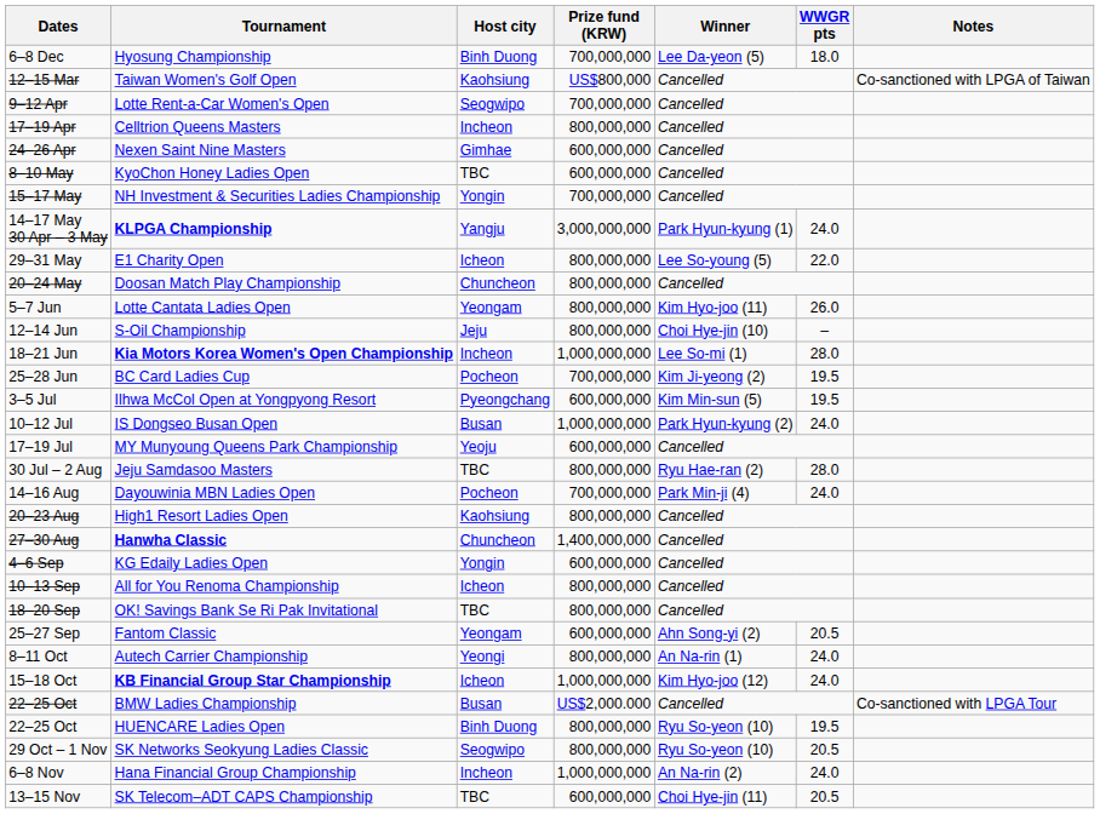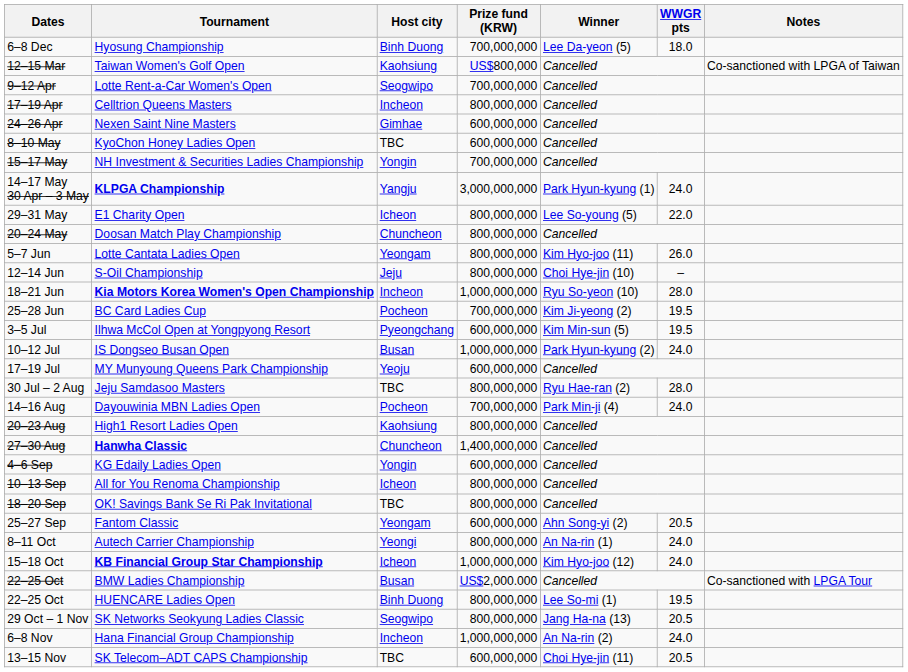 <table class="wikitable sortable" style="font-size:95%;">
 <tr>
 <th>Dates</th>
 <th>Tournament</th>
 <th>Host city</th>
 <th>Prize fund<br>(KRW)</th>
 <th>Winner</th>
 <th><a href='#'>WWGR</a><br>pts</th>
 <th>Notes</th>
 </tr>
 <tr>
 <td>6–8 Dec</td>
 <td><a href='#'>Hyosung Championship</a></td>
 <td> <a href='#'>Binh Duong</a></td>
 <td align=right>700,000,000</td>
 <td> <a href='#'>Lee Da-yeon</a> (5)</td>
 <td align=center>18.0</td>
 <td></td>
 </tr>
 <tr>
 <td><s>12–15 Mar</s></td>
 <td><a href='#'>Taiwan Women's Golf Open</a></td>
 <td> <a href='#'>Kaohsiung</a></td>
 <td align=right><a href='#'>US$</a>800,000</td>
 <td colspan=2><em>Cancelled</em></td>
 <td>Co-sanctioned with LPGA of Taiwan</td>
 </tr>
 <tr>
 <td><s>9–12 Apr</s></td>
 <td><a href='#'>Lotte Rent-a-Car Women's Open</a></td>
 <td> <a href='#'>Seogwipo</a></td>
 <td align=right>700,000,000</td>
 <td colspan=2><em>Cancelled</em></td>
 <td></td>
 </tr>
 <tr>
 <td><s>17–19 Apr</s></td>
 <td><a href='#'>Celltrion Queens Masters</a></td>
 <td> <a href='#'>Incheon</a></td>
 <td align=right>800,000,000</td>
 <td colspan=2><em>Cancelled</em></td>
 <td></td>
 </tr>
 <tr>
 <td><s>24–26 Apr</s></td>
 <td><a href='#'>Nexen Saint Nine Masters</a></td>
 <td> <a href='#'>Gimhae</a></td>
 <td align=right>600,000,000</td>
 <td colspan=2><em>Cancelled</em></td>
 <td></td>
 </tr>
 <tr>
 <td><s>8–10 May</s></td>
 <td><a href='#'>KyoChon Honey Ladies Open</a></td>
 <td> TBC</td>
 <td align=right>600,000,000</td>
 <td colspan=2><em>Cancelled</em></td>
 <td></td>
 </tr>
 <tr>
 <td><s>15–17 May</s></td>
 <td><a href='#'>NH Investment & Securities Ladies Championship</a></td>
 <td> <a href='#'>Yongin</a></td>
 <td align=right>700,000,000</td>
 <td colspan=2><em>Cancelled</em></td>
 <td></td>
 </tr>
 <tr>
 <td>14–17 May<br><s>30 Apr – 3 May</s></td>
 <td><strong><a href='#'>KLPGA Championship</a></strong></td>
 <td> <a href='#'>Yangju</a></td>
 <td align=right>3,000,000,000</td>
 <td> <a href='#'>Park Hyun-kyung</a> (1)</td>
 <td align=center>24.0</td>
 <td></td>
 </tr>
 <tr>
 <td>29–31 May</td>
 <td><a href='#'>E1 Charity Open</a></td>
 <td> <a href='#'>Icheon</a></td>
 <td align=right>800,000,000</td>
 <td> <a href='#'>Lee So-young</a> (5)</td>
 <td align=center>22.0</td>
 <td></td>
 </tr>
 <tr>
 <td><s>20–24 May</s></td>
 <td><a href='#'>Doosan Match Play Championship</a></td>
 <td> <a href='#'>Chuncheon</a></td>
 <td align=right>800,000,000</td>
 <td colspan=2><em>Cancelled</em></td>
 <td></td>
 </tr>
 <tr>
 <td>5–7 Jun</td>
 <td><a href='#'>Lotte Cantata Ladies Open</a></td>
 <td> <a href='#'>Yeongam</a></td>
 <td align=right>800,000,000</td>
 <td> <a href='#'>Kim Hyo-joo</a> (11)</td>
 <td align=center>26.0</td>
 <td></td>
 </tr>
 <tr>
 <td>12–14 Jun</td>
 <td><a href='#'>S-Oil Championship</a></td>
 <td> <a href='#'>Jeju</a></td>
 <td align=right>800,000,000</td>
 <td> <a href='#'>Choi Hye-jin</a> (10)</td>
 <td align=center>–</td>
 <td></td>
 </tr>
 <tr>
 <td>18–21 Jun</td>
 <td><strong><a href='#'>Kia Motors Korea Women's Open Championship</a></strong></td>
 <td> <a href='#'>Incheon</a></td>
 <td align=right>1,000,000,000</td>
-<td> <a href='#'>Lee So-mi</a> (1)</td>
+<td> <a href='#'>Ryu So-yeon</a> (10)</td>
 <td align=center>28.0</td>
 <td></td>
 </tr>
 <tr>
 <td>25–28 Jun</td>
 <td><a href='#'>BC Card Ladies Cup</a></td>
 <td> <a href='#'>Pocheon</a></td>
 <td align=right>700,000,000</td>
 <td> <a href='#'>Kim Ji-yeong</a> (2)</td>
 <td align=center>19.5</td>
 <td></td>
 </tr>
 <tr>
 <td>3–5 Jul</td>
 <td><a href='#'>Ilhwa McCol Open at Yongpyong Resort</a></td>
 <td> <a href='#'>Pyeongchang</a></td>
 <td align=right>600,000,000</td>
 <td> <a href='#'>Kim Min-sun</a> (5)</td>
 <td align=center>19.5</td>
 <td></td>
 </tr>
 <tr>
 <td>10–12 Jul</td>
 <td><a href='#'>IS Dongseo Busan Open</a></td>
 <td> <a href='#'>Busan</a></td>
 <td align=right>1,000,000,000</td>
 <td> <a href='#'>Park Hyun-kyung</a> (2)</td>
 <td align=center>24.0</td>
 <td></td>
 </tr>
 <tr>
 <td>17–19 Jul</td>
 <td><a href='#'>MY Munyoung Queens Park Championship</a></td>
 <td> <a href='#'>Yeoju</a></td>
 <td align=right>600,000,000</td>
 <td colspan=2><em>Cancelled</em></td>
 <td></td>
 </tr>
 <tr>
 <td>30 Jul – 2 Aug</td>
 <td><a href='#'>Jeju Samdasoo Masters</a></td>
 <td> TBC</td>
 <td align=right>800,000,000</td>
 <td> <a href='#'>Ryu Hae-ran</a> (2)</td>
 <td align=center>28.0</td>
 <td></td>
 </tr>
 <tr>
 <td>14–16 Aug</td>
 <td><a href='#'>Dayouwinia MBN Ladies Open</a></td>
 <td> <a href='#'>Pocheon</a></td>
 <td align=right>700,000,000</td>
 <td> <a href='#'>Park Min-ji</a> (4)</td>
 <td align=center>24.0</td>
 <td></td>
 </tr>
 <tr>
 <td><s>20–23 Aug</s></td>
 <td><a href='#'>High1 Resort Ladies Open</a></td>
 <td> <a href='#'>Kaohsiung</a></td>
 <td align=right>800,000,000</td>
 <td colspan=2><em>Cancelled</em></td>
 <td></td>
 </tr>
 <tr>
 <td><s>27–30 Aug</s></td>
 <td><strong><a href='#'>Hanwha Classic</a></strong></td>
 <td> <a href='#'>Chuncheon</a></td>
 <td align=right>1,400,000,000</td>
 <td colspan=2><em>Cancelled</em></td>
 <td></td>
 </tr>
 <tr>
 <td><s>4–6 Sep</s></td>
 <td><a href='#'>KG Edaily Ladies Open</a></td>
 <td> <a href='#'>Yongin</a></td>
 <td align=right>600,000,000</td>
 <td colspan=2><em>Cancelled</em></td>
 <td></td>
 </tr>
 <tr>
 <td><s>10–13 Sep</s></td>
 <td><a href='#'>All for You Renoma Championship</a></td>
 <td> <a href='#'>Icheon</a></td>
 <td align=right>800,000,000</td>
 <td colspan=2><em>Cancelled</em></td>
 <td></td>
 </tr>
 <tr>
 <td><s>18–20 Sep</s></td>
 <td><a href='#'>OK! Savings Bank Se Ri Pak Invitational</a></td>
 <td> TBC</td>
 <td align=right>800,000,000</td>
 <td colspan=2><em>Cancelled</em></td>
 <td></td>
 </tr>
 <tr>
 <td>25–27 Sep</td>
 <td><a href='#'>Fantom Classic</a></td>
 <td> <a href='#'>Yeongam</a></td>
 <td align=right>600,000,000</td>
 <td> <a href='#'>Ahn Song-yi</a> (2)</td>
 <td align=center>20.5</td>
 <td></td>
 </tr>
 <tr>
 <td>8–11 Oct</td>
 <td><a href='#'>Autech Carrier Championship</a></td>
 <td> <a href='#'>Yeongi</a></td>
 <td align=right>800,000,000</td>
 <td> <a href='#'>An Na-rin</a> (1)</td>
 <td align=center>24.0</td>
 <td></td>
 </tr>
 <tr>
 <td>15–18 Oct</td>
 <td><strong><a href='#'>KB Financial Group Star Championship</a></strong></td>
 <td> <a href='#'>Icheon</a></td>
 <td align=right>1,000,000,000</td>
 <td> <a href='#'>Kim Hyo-joo</a> (12)</td>
 <td align=center>24.0</td>
 <td></td>
 </tr>
 <tr>
 <td><s>22–25 Oct</s></td>
 <td><a href='#'>BMW Ladies Championship</a></td>
 <td> <a href='#'>Busan</a></td>
 <td align=right><a href='#'>US$</a>2,000.000</td>
 <td colspan=2><em>Cancelled</em></td>
 <td>Co-sanctioned with <a href='#'>LPGA Tour</a></td>
 </tr>
 <tr>
 <td>22–25 Oct</td>
 <td><a href='#'>HUENCARE Ladies Open</a></td>
 <td> <a href='#'>Binh Duong</a></td>
 <td align=right>800,000,000</td>
-<td> <a href='#'>Ryu So-yeon</a> (10)</td>
+<td> <a href='#'>Lee So-mi</a> (1)</td>
 <td align=center>19.5</td>
 <td></td>
 </tr>
 <tr>
 <td>29 Oct – 1 Nov</td>
 <td><a href='#'>SK Networks Seokyung Ladies Classic</a></td>
 <td> <a href='#'>Seogwipo</a></td>
 <td align=right>800,000,000</td>
-<td> <a href='#'>Ryu So-yeon</a> (10)</td>
+<td> <a href='#'>Jang Ha-na</a> (13)</td>
 <td align=center>20.5</td>
 <td></td>
 </tr>
 <tr>
 <td>6–8 Nov</td>
 <td><a href='#'>Hana Financial Group Championship</a></td>
 <td> <a href='#'>Incheon</a></td>
 <td align=right>1,000,000,000</td>
 <td> <a href='#'>An Na-rin</a> (2)</td>
 <td align=center>24.0</td>
 <td></td>
 </tr>
 <tr>
 <td>13–15 Nov</td>
 <td><a href='#'>SK Telecom–ADT CAPS Championship</a></td>
 <td> TBC</td>
 <td align=right>600,000,000</td>
 <td> <a href='#'>Choi Hye-jin</a> (11)</td>
 <td align=center>20.5</td>
 <td></td>
 </tr>
 </table>
